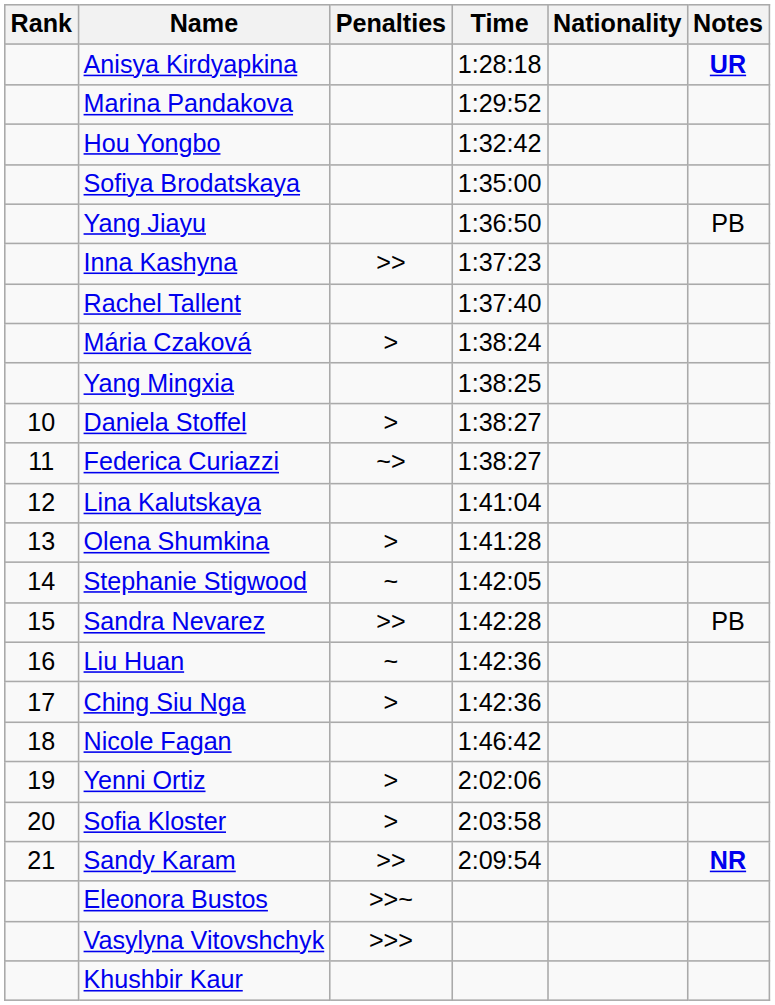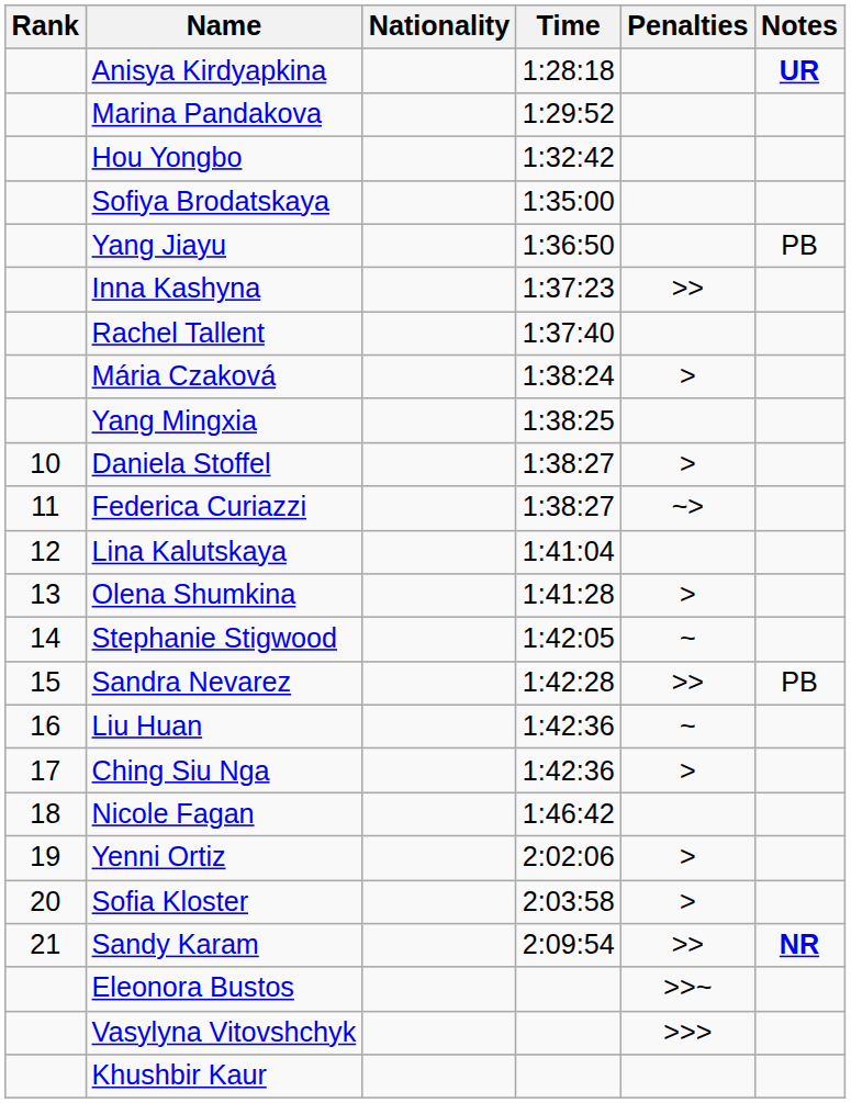 <table class="wikitable sortable" style="text-align:center">
 <tr>
 <th>Rank</th>
 <th>Name</th>
+<th>Nationality</th>
+<th>Time</th>
 <th>Penalties</th>
-<th>Time</th>
-<th>Nationality</th>
 <th>Notes</th>
 </tr>
 <tr>
 <td></td>
 <td align=left><a href='#'>Anisya Kirdyapkina</a></td>
+<td align=left></td>
+<td>1:28:18</td>
 <td></td>
-<td>1:28:18</td>
-<td align=left></td>
 <td><strong><a href='#'>UR</a></strong></td>
 </tr>
 <tr>
 <td></td>
 <td align=left><a href='#'>Marina Pandakova</a></td>
+<td align=left></td>
+<td>1:29:52</td>
 <td></td>
-<td>1:29:52</td>
-<td align=left></td>
 <td></td>
 </tr>
 <tr>
 <td></td>
 <td align=left><a href='#'>Hou Yongbo</a></td>
+<td align=left></td>
+<td>1:32:42</td>
 <td></td>
-<td>1:32:42</td>
-<td align=left></td>
 <td></td>
 </tr>
 <tr>
 <td></td>
 <td align=left><a href='#'>Sofiya Brodatskaya</a></td>
+<td align=left></td>
+<td>1:35:00</td>
 <td></td>
-<td>1:35:00</td>
-<td align=left></td>
 <td></td>
 </tr>
 <tr>
 <td></td>
 <td align=left><a href='#'>Yang Jiayu</a></td>
+<td align=left></td>
+<td>1:36:50</td>
 <td></td>
-<td>1:36:50</td>
-<td align=left></td>
 <td>PB</td>
 </tr>
 <tr>
 <td></td>
 <td align=left><a href='#'>Inna Kashyna</a></td>
+<td align=left></td>
+<td>1:37:23</td>
 <td>>></td>
-<td>1:37:23</td>
-<td align=left></td>
 <td></td>
 </tr>
 <tr>
 <td></td>
 <td align=left><a href='#'>Rachel Tallent</a></td>
+<td align=left></td>
+<td>1:37:40</td>
 <td></td>
-<td>1:37:40</td>
-<td align=left></td>
 <td></td>
 </tr>
 <tr>
 <td></td>
 <td align=left><a href='#'>Mária Czaková</a></td>
+<td align=left></td>
+<td>1:38:24</td>
 <td>></td>
-<td>1:38:24</td>
-<td align=left></td>
 <td></td>
 </tr>
 <tr>
 <td></td>
 <td align=left><a href='#'>Yang Mingxia</a></td>
+<td align=left></td>
+<td>1:38:25</td>
 <td></td>
-<td>1:38:25</td>
-<td align=left></td>
 <td></td>
 </tr>
 <tr>
 <td>10</td>
 <td align=left><a href='#'>Daniela Stoffel</a></td>
+<td align=left></td>
+<td>1:38:27</td>
 <td>></td>
-<td>1:38:27</td>
-<td align=left></td>
 <td></td>
 </tr>
 <tr>
 <td>11</td>
 <td align=left><a href='#'>Federica Curiazzi</a></td>
+<td align=left></td>
+<td>1:38:27</td>
 <td>~></td>
-<td>1:38:27</td>
-<td align=left></td>
 <td></td>
 </tr>
 <tr>
 <td>12</td>
 <td align=left><a href='#'>Lina Kalutskaya</a></td>
+<td align=left></td>
+<td>1:41:04</td>
 <td></td>
-<td>1:41:04</td>
-<td align=left></td>
 <td></td>
 </tr>
 <tr>
 <td>13</td>
 <td align=left><a href='#'>Olena Shumkina</a></td>
+<td align=left></td>
+<td>1:41:28</td>
 <td>></td>
-<td>1:41:28</td>
-<td align=left></td>
 <td></td>
 </tr>
 <tr>
 <td>14</td>
 <td align=left><a href='#'>Stephanie Stigwood</a></td>
+<td align=left></td>
+<td>1:42:05</td>
 <td>~</td>
-<td>1:42:05</td>
-<td align=left></td>
 <td></td>
 </tr>
 <tr>
 <td>15</td>
 <td align=left><a href='#'>Sandra Nevarez</a></td>
+<td align=left></td>
+<td>1:42:28</td>
 <td>>></td>
-<td>1:42:28</td>
-<td align=left></td>
 <td>PB</td>
 </tr>
 <tr>
 <td>16</td>
 <td align=left><a href='#'>Liu Huan</a></td>
+<td align=left></td>
+<td>1:42:36</td>
 <td>~</td>
-<td>1:42:36</td>
-<td align=left></td>
 <td></td>
 </tr>
 <tr>
 <td>17</td>
 <td align=left><a href='#'>Ching Siu Nga</a></td>
+<td align=left></td>
+<td>1:42:36</td>
 <td>></td>
-<td>1:42:36</td>
-<td align=left></td>
 <td></td>
 </tr>
 <tr>
 <td>18</td>
 <td align=left><a href='#'>Nicole Fagan</a></td>
+<td align=left></td>
+<td>1:46:42</td>
 <td></td>
-<td>1:46:42</td>
-<td align=left></td>
 <td></td>
 </tr>
 <tr>
 <td>19</td>
 <td align=left><a href='#'>Yenni Ortiz</a></td>
+<td align=left></td>
+<td>2:02:06</td>
 <td>></td>
-<td>2:02:06</td>
-<td align=left></td>
 <td></td>
 </tr>
 <tr>
 <td>20</td>
 <td align=left><a href='#'>Sofia Kloster</a></td>
+<td align=left></td>
+<td>2:03:58</td>
 <td>></td>
-<td>2:03:58</td>
-<td align=left></td>
 <td></td>
 </tr>
 <tr>
 <td>21</td>
 <td align=left><a href='#'>Sandy Karam</a></td>
+<td align=left></td>
+<td>2:09:54</td>
 <td>>></td>
-<td>2:09:54</td>
-<td align=left></td>
 <td><strong><a href='#'>NR</a></strong></td>
 </tr>
 <tr>
 <td></td>
 <td align=left><a href='#'>Eleonora Bustos</a></td>
+<td align=left></td>
+<td></td>
 <td>>>~</td>
-<td></td>
-<td align=left></td>
 <td></td>
 </tr>
 <tr>
 <td></td>
 <td align=left><a href='#'>Vasylyna Vitovshchyk</a></td>
+<td align=left></td>
+<td></td>
 <td>>>></td>
-<td></td>
-<td align=left></td>
 <td></td>
 </tr>
 <tr>
 <td></td>
 <td align=left><a href='#'>Khushbir Kaur</a></td>
+<td align=left></td>
 <td></td>
 <td></td>
-<td align=left></td>
 <td></td>
 </tr>
 </table>
